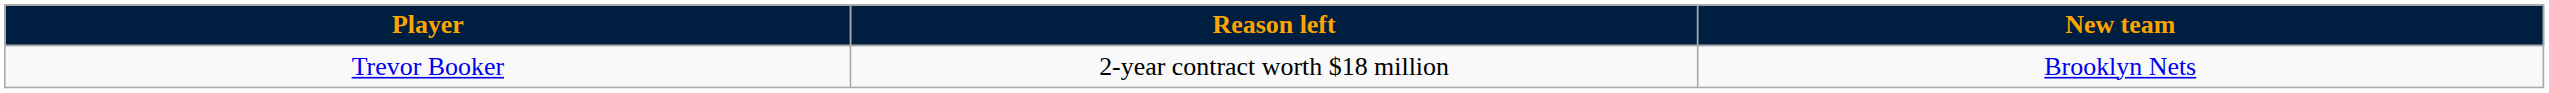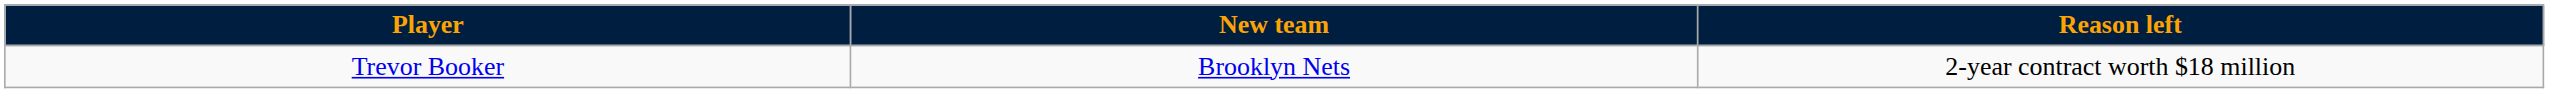 <table class="wikitable sortable sortable" style="text-align: center">
 <tr>
 <th style="background:#001e3f; color:#fca404" width="10%">Player</th>
+<th style="background:#001e3f; color:#fca404" width="10%">New team</th>
 <th style="background:#001e3f; color:#fca404" width="10%">Reason left</th>
-<th style="background:#001e3f; color:#fca404" width="10%">New team</th>
 </tr>
 <tr style="text-align: center">
 <td><a href='#'>Trevor Booker</a></td>
+<td><a href='#'>Brooklyn Nets</a></td>
 <td>2-year contract worth $18 million</td>
-<td><a href='#'>Brooklyn Nets</a></td>
 </tr>
 </table>
